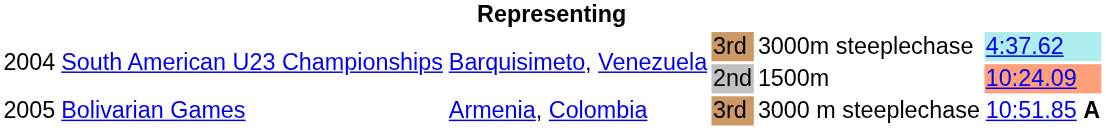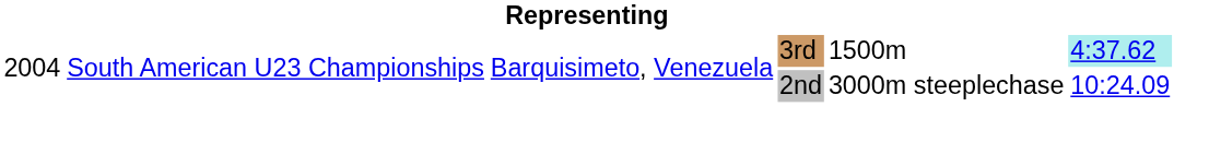 <table>
 <tr>
 <th colspan="6">Representing </th>
 </tr>
 <tr>
 <td rowspan=2>2004</td>
 <td rowspan=2><a href='#'>South American U23 Championships</a></td>
 <td rowspan=2><a href='#'>Barquisimeto</a>, <a href='#'>Venezuela</a></td>
 <td bgcolor="cc9966">3rd</td>
-<td>3000m steeplechase</td>
+<td>1500m</td>
 <td style="background: paleturquoise;"><a href='#'>4:37.62</a></td>
 </tr>
 <tr>
 <td bgcolor=silver>2nd</td>
-<td>1500m</td>
-<td style="background: lightsalmon;"><a href='#'>10:24.09</a></td>
-</tr>
-<tr>
-<td>2005</td>
-<td><a href='#'>Bolivarian Games</a></td>
-<td><a href='#'>Armenia</a>, <a href='#'>Colombia</a></td>
-<td bgcolor=cc9966>3rd</td>
-<td>3000 m steeplechase</td>
-<td><a href='#'>10:51.85</a> <strong>A</strong></td>
+<td>3000m steeplechase</td>
+<td><a href='#'>10:24.09</a></td>
 </tr>
 </table>
